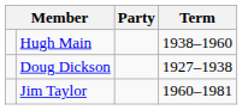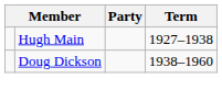 <table class="wikitable">
 <tr>
 <th colspan="2">Member</th>
 <th>Party</th>
 <th>Term</th>
 </tr>
 <tr>
 <td> </td>
 <td><a href='#'>Hugh Main</a></td>
 <td></td>
-<td>1938–1960</td>
+<td>1927–1938</td>
 </tr>
 <tr>
 <td> </td>
 <td><a href='#'>Doug Dickson</a></td>
 <td></td>
-<td>1927–1938</td>
-</tr>
-<tr>
-<td> </td>
-<td><a href='#'>Jim Taylor</a></td>
-<td></td>
-<td>1960–1981</td>
+<td>1938–1960</td>
 </tr>
 </table>
